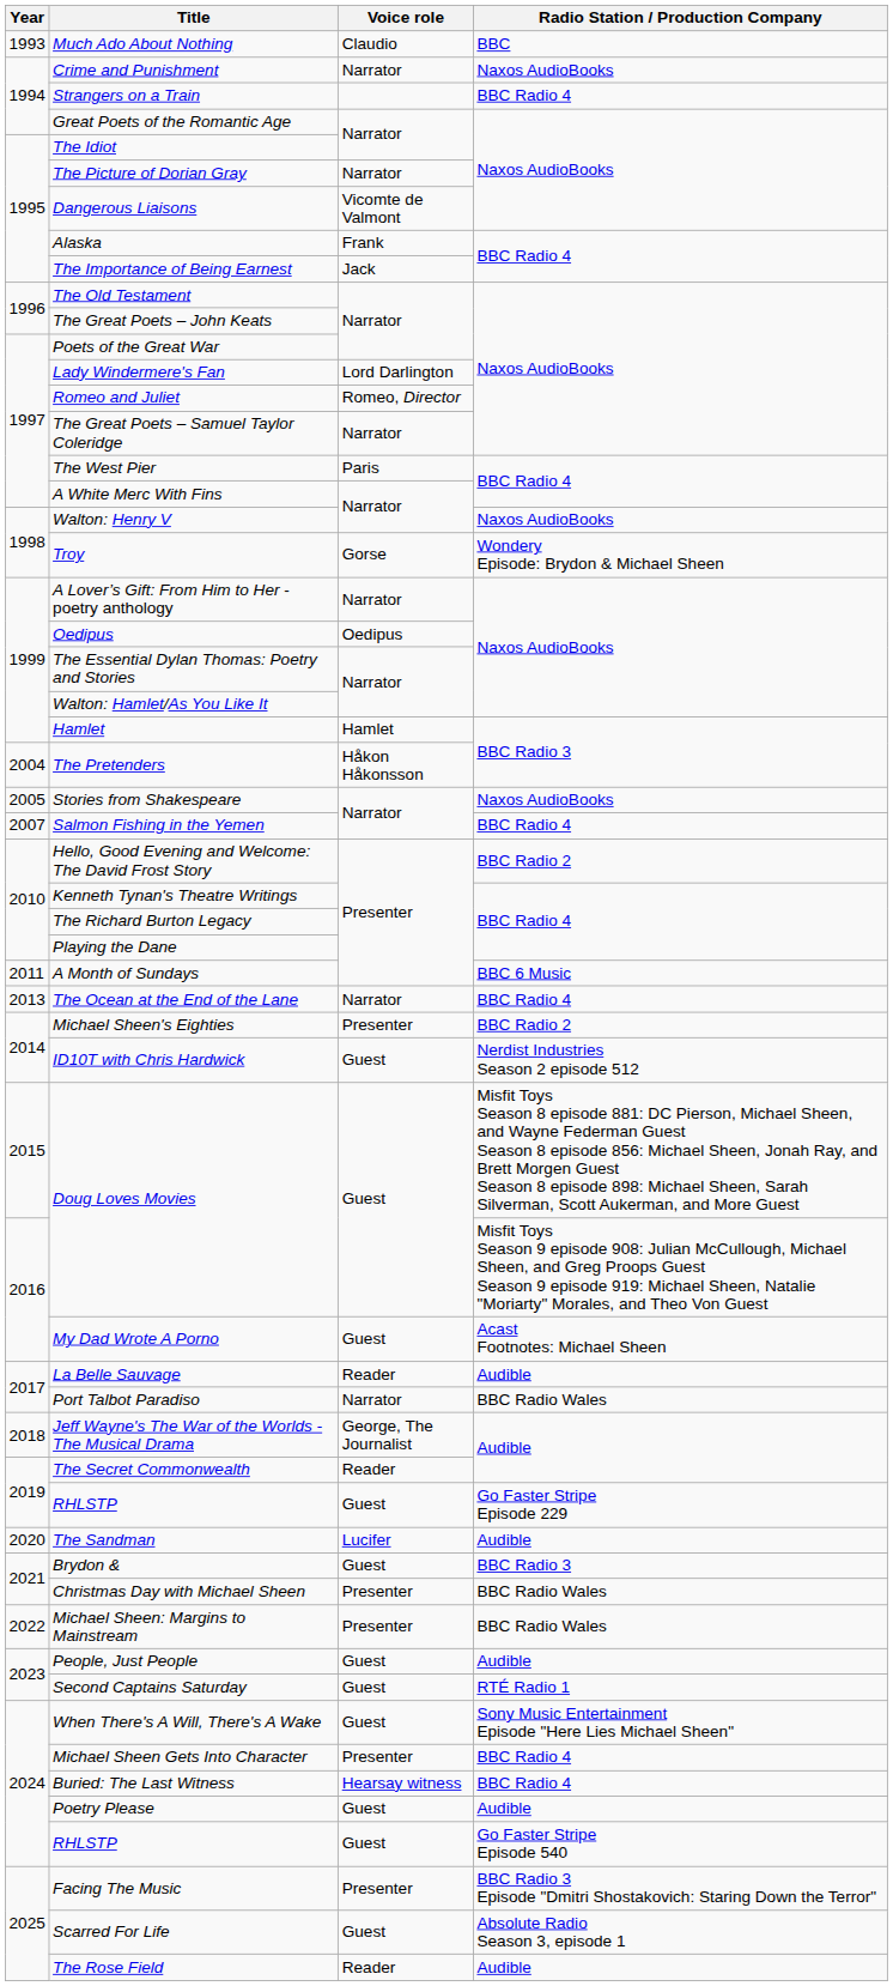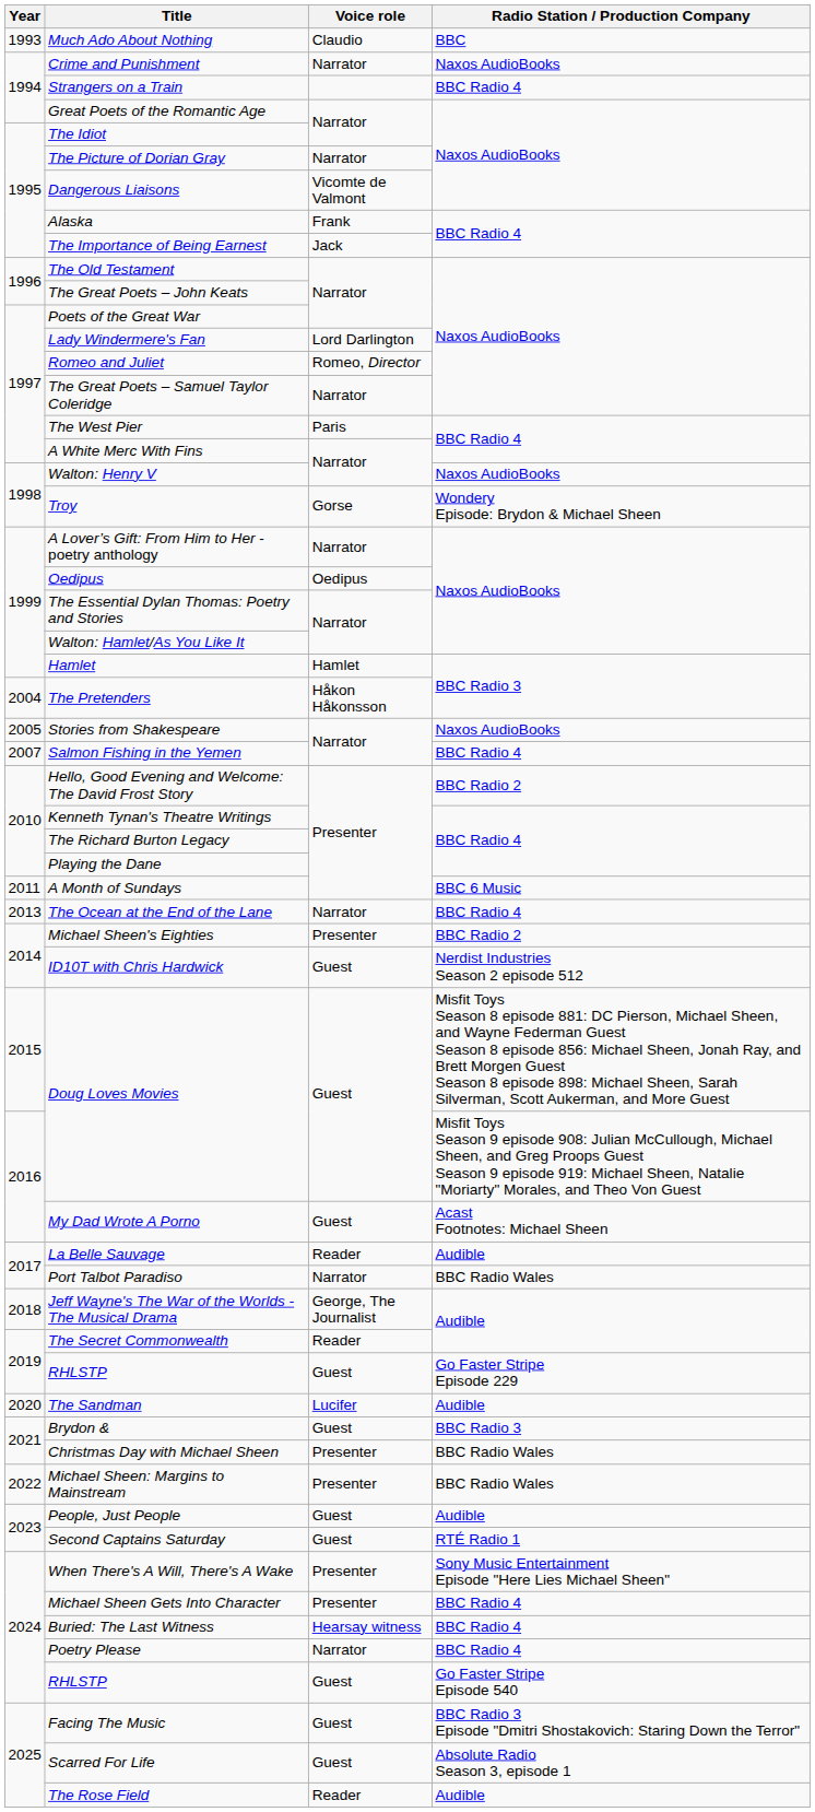 <table class="wikitable sortable">
 <tr>
 <th>Year</th>
 <th>Title</th>
 <th>Voice role</th>
 <th>Radio Station / Production Company</th>
 </tr>
 <tr>
 <td>1993</td>
 <td><em><a href='#'>Much Ado About Nothing</a></em></td>
 <td>Claudio</td>
 <td><a href='#'>BBC</a></td>
 </tr>
 <tr>
 <td rowspan="3">1994</td>
 <td><em><a href='#'>Crime and Punishment</a></em></td>
 <td>Narrator</td>
 <td><a href='#'>Naxos AudioBooks</a></td>
 </tr>
 <tr>
 <td><em><a href='#'>Strangers on a Train</a></em></td>
 <td></td>
 <td><a href='#'>BBC Radio 4</a></td>
 </tr>
 <tr>
 <td><em>Great Poets of the Romantic Age</em></td>
 <td rowspan="2">Narrator</td>
 <td rowspan="4"><a href='#'>Naxos AudioBooks</a></td>
 </tr>
 <tr>
 <td rowspan="5">1995</td>
 <td><em><a href='#'>The Idiot</a></em></td>
 </tr>
 <tr>
 <td><em><a href='#'>The Picture of Dorian Gray</a></em></td>
 <td>Narrator</td>
 </tr>
 <tr>
 <td><em><a href='#'>Dangerous Liaisons</a></em></td>
 <td>Vicomte de Valmont</td>
 </tr>
 <tr>
 <td><em>Alaska</em></td>
 <td>Frank</td>
 <td rowspan="2"><a href='#'>BBC Radio 4</a></td>
 </tr>
 <tr>
 <td><em><a href='#'>The Importance of Being Earnest</a></em></td>
 <td>Jack</td>
 </tr>
 <tr>
 <td rowspan="2">1996</td>
 <td><em> <a href='#'>The Old Testament</a></em></td>
 <td rowspan="3">Narrator</td>
 <td rowspan="6"><a href='#'>Naxos AudioBooks</a></td>
 </tr>
 <tr>
 <td><em>The Great Poets – John Keats</em></td>
 </tr>
 <tr>
 <td rowspan="6">1997</td>
 <td><em>Poets of the Great War</em></td>
 </tr>
 <tr>
 <td><em><a href='#'>Lady Windermere's Fan</a></em></td>
 <td>Lord Darlington</td>
 </tr>
 <tr>
 <td><em><a href='#'>Romeo and Juliet</a></em></td>
 <td>Romeo, <em>Director</em></td>
 </tr>
 <tr>
 <td><em>The Great Poets – Samuel Taylor Coleridge</em></td>
 <td>Narrator</td>
 </tr>
 <tr>
 <td><em> The West Pier</em></td>
 <td>Paris</td>
 <td rowspan="2"><a href='#'>BBC Radio 4</a></td>
 </tr>
 <tr>
 <td><em>A White Merc With Fins</em></td>
 <td rowspan="2">Narrator</td>
 </tr>
 <tr>
 <td rowspan="2">1998</td>
 <td><em>Walton: <a href='#'>Henry V</a></em></td>
 <td><a href='#'>Naxos AudioBooks</a></td>
 </tr>
 <tr>
 <td><em><a href='#'>Troy</a></em></td>
 <td>Gorse</td>
 <td><a href='#'>Wondery</a><br>Episode: Brydon & Michael Sheen</td>
 </tr>
 <tr>
 <td rowspan="5">1999</td>
 <td><em>A Lover’s Gift: From Him to Her</em> - poetry anthology</td>
 <td>Narrator</td>
 <td rowspan="4"><a href='#'>Naxos AudioBooks</a></td>
 </tr>
 <tr>
 <td><em><a href='#'>Oedipus</a></em></td>
 <td>Oedipus</td>
 </tr>
 <tr>
 <td><em>The Essential Dylan Thomas: Poetry and Stories</em></td>
 <td rowspan="2">Narrator</td>
 </tr>
 <tr>
 <td><em>Walton: <a href='#'>Hamlet</a>/<a href='#'>As You Like It</a></em></td>
 </tr>
 <tr>
 <td><em><a href='#'>Hamlet</a></em></td>
 <td>Hamlet</td>
 <td rowspan="2"><a href='#'>BBC Radio 3</a></td>
 </tr>
 <tr>
 <td>2004</td>
 <td><em><a href='#'>The Pretenders</a></em></td>
 <td>Håkon Håkonsson</td>
 </tr>
 <tr>
 <td>2005</td>
 <td><em>Stories from Shakespeare</em></td>
 <td rowspan="2">Narrator</td>
 <td><a href='#'>Naxos AudioBooks</a></td>
 </tr>
 <tr>
 <td>2007</td>
 <td><em><a href='#'>Salmon Fishing in the Yemen</a></em></td>
 <td><a href='#'>BBC Radio 4</a></td>
 </tr>
 <tr>
 <td rowspan="4">2010</td>
 <td><em>Hello, Good Evening and Welcome: The David Frost Story</em></td>
 <td rowspan="5">Presenter</td>
 <td><a href='#'>BBC Radio 2</a></td>
 </tr>
 <tr>
 <td><em>Kenneth Tynan's Theatre Writings</em></td>
 <td rowspan="3"><a href='#'>BBC Radio 4</a></td>
 </tr>
 <tr>
 <td><em>The Richard Burton Legacy</em></td>
 </tr>
 <tr>
 <td><em>Playing the Dane</em></td>
 </tr>
 <tr>
 <td>2011</td>
 <td><em>A Month of Sundays</em></td>
 <td><a href='#'>BBC 6 Music</a></td>
 </tr>
 <tr>
 <td>2013</td>
 <td><em><a href='#'>The Ocean at the End of the Lane</a></em></td>
 <td>Narrator</td>
 <td><a href='#'>BBC Radio 4</a></td>
 </tr>
 <tr>
 <td rowspan="2">2014</td>
 <td><em>Michael Sheen's Eighties</em></td>
 <td>Presenter</td>
 <td><a href='#'>BBC Radio 2</a></td>
 </tr>
 <tr>
 <td><em><a href='#'>ID10T with Chris Hardwick</a></em></td>
 <td>Guest</td>
 <td><a href='#'>Nerdist Industries</a><br>Season 2 episode 512</td>
 </tr>
 <tr>
 <td>2015</td>
 <td rowspan="2"><em><a href='#'>Doug Loves Movies</a></em></td>
 <td rowspan="2">Guest</td>
 <td>Misfit Toys<br>Season 8 episode 881: DC Pierson, Michael Sheen, and Wayne Federman Guest<br>Season 8 episode 856: Michael Sheen, Jonah Ray, and Brett Morgen Guest<br>Season 8 episode 898: Michael Sheen, Sarah Silverman, Scott Aukerman, and More Guest</td>
 </tr>
 <tr>
 <td rowspan="2">2016</td>
 <td>Misfit Toys<br>Season 9 episode 908: Julian McCullough, Michael Sheen, and Greg Proops Guest<br>Season 9 episode 919: Michael Sheen, Natalie "Moriarty" Morales, and Theo Von Guest</td>
 </tr>
 <tr>
 <td><em><a href='#'>My Dad Wrote A Porno</a></em></td>
 <td>Guest</td>
 <td><a href='#'>Acast</a><br>Footnotes: Michael Sheen</td>
 </tr>
 <tr>
 <td rowspan="2">2017</td>
 <td><em><a href='#'>La Belle Sauvage</a></em></td>
 <td>Reader</td>
 <td><a href='#'>Audible</a></td>
 </tr>
 <tr>
 <td><em>Port Talbot Paradiso</em></td>
 <td>Narrator</td>
 <td>BBC Radio Wales</td>
 </tr>
 <tr>
 <td>2018</td>
 <td><em><a href='#'>Jeff Wayne's The War of the Worlds - The Musical Drama</a></em></td>
 <td>George, The Journalist</td>
 <td rowspan="2"><a href='#'>Audible</a></td>
 </tr>
 <tr>
 <td rowspan="2">2019</td>
 <td><em><a href='#'>The Secret Commonwealth</a></em></td>
 <td>Reader</td>
 </tr>
 <tr>
 <td><a href='#'><em>RHLSTP</em></a></td>
 <td>Guest</td>
 <td><a href='#'>Go Faster Stripe</a><br>Episode 229</td>
 </tr>
 <tr>
 <td>2020</td>
 <td><em><a href='#'>The Sandman</a></em></td>
 <td><a href='#'>Lucifer</a></td>
 <td><a href='#'>Audible</a></td>
 </tr>
 <tr>
 <td rowspan="2">2021</td>
 <td><em>Brydon &</em></td>
 <td>Guest</td>
 <td><a href='#'>BBC Radio 3</a></td>
 </tr>
 <tr>
 <td><em>Christmas Day with Michael Sheen</em></td>
 <td>Presenter</td>
 <td>BBC Radio Wales</td>
 </tr>
 <tr>
 <td>2022</td>
 <td><em>Michael Sheen: Margins to Mainstream</em></td>
 <td>Presenter</td>
 <td>BBC Radio Wales</td>
 </tr>
 <tr>
 <td rowspan="2">2023</td>
 <td><em>People, Just People</em></td>
 <td>Guest</td>
 <td><a href='#'>Audible</a></td>
 </tr>
 <tr>
 <td><em>Second Captains Saturday</em></td>
 <td>Guest</td>
 <td><a href='#'>RTÉ Radio 1</a></td>
 </tr>
 <tr>
 <td rowspan="5">2024</td>
 <td><em>When There's A Will, There's A Wake</em></td>
-<td>Guest</td>
+<td>Presenter</td>
 <td><a href='#'>Sony Music Entertainment</a><br>Episode "Here Lies Michael Sheen"</td>
 </tr>
 <tr>
 <td><em>Michael Sheen Gets Into Character</em></td>
 <td>Presenter</td>
 <td><a href='#'>BBC Radio 4</a></td>
 </tr>
 <tr>
 <td><em>Buried: The Last Witness</em></td>
 <td><a href='#'>Hearsay witness</a></td>
 <td><a href='#'>BBC Radio 4</a></td>
 </tr>
 <tr>
 <td><em>Poetry Please</em></td>
-<td>Guest</td>
-<td><a href='#'>Audible</a></td>
+<td>Narrator</td>
+<td><a href='#'>BBC Radio 4</a></td>
 </tr>
 <tr>
 <td><a href='#'><em>RHLSTP</em></a></td>
 <td>Guest</td>
 <td><a href='#'>Go Faster Stripe</a><br>Episode 540</td>
 </tr>
 <tr>
 <td rowspan="3">2025</td>
 <td><em>Facing The Music</em></td>
-<td>Presenter</td>
+<td>Guest</td>
 <td><a href='#'>BBC Radio 3</a><br>Episode "Dmitri Shostakovich: Staring Down the Terror"</td>
 </tr>
 <tr>
 <td><em>Scarred For Life</em></td>
 <td>Guest</td>
 <td><a href='#'>Absolute Radio</a><br>Season 3, episode 1</td>
 </tr>
 <tr>
 <td><em><a href='#'>The Rose Field</a></em></td>
 <td>Reader</td>
 <td><a href='#'>Audible</a></td>
 </tr>
 </table>
